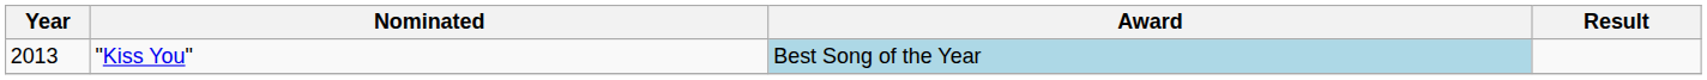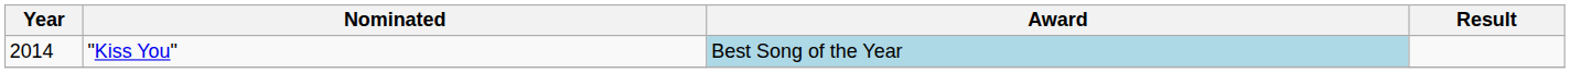 <table class="wikitable" style="width:100%;">
 <tr>
 <th width=5%>Year</th>
 <th style="width:40%;">Nominated</th>
 <th style="width:45%;">Award</th>
 <th style="width:10%;">Result</th>
 </tr>
 <tr>
-<td>2013</td>
+<td>2014</td>
 <td>"<a href='#'>Kiss You</a>"</td>
 <td style="background: lightblue;">Best Song of the Year</td>
 <td></td>
 </tr>
 <tr>
 </tr>
 </table>
